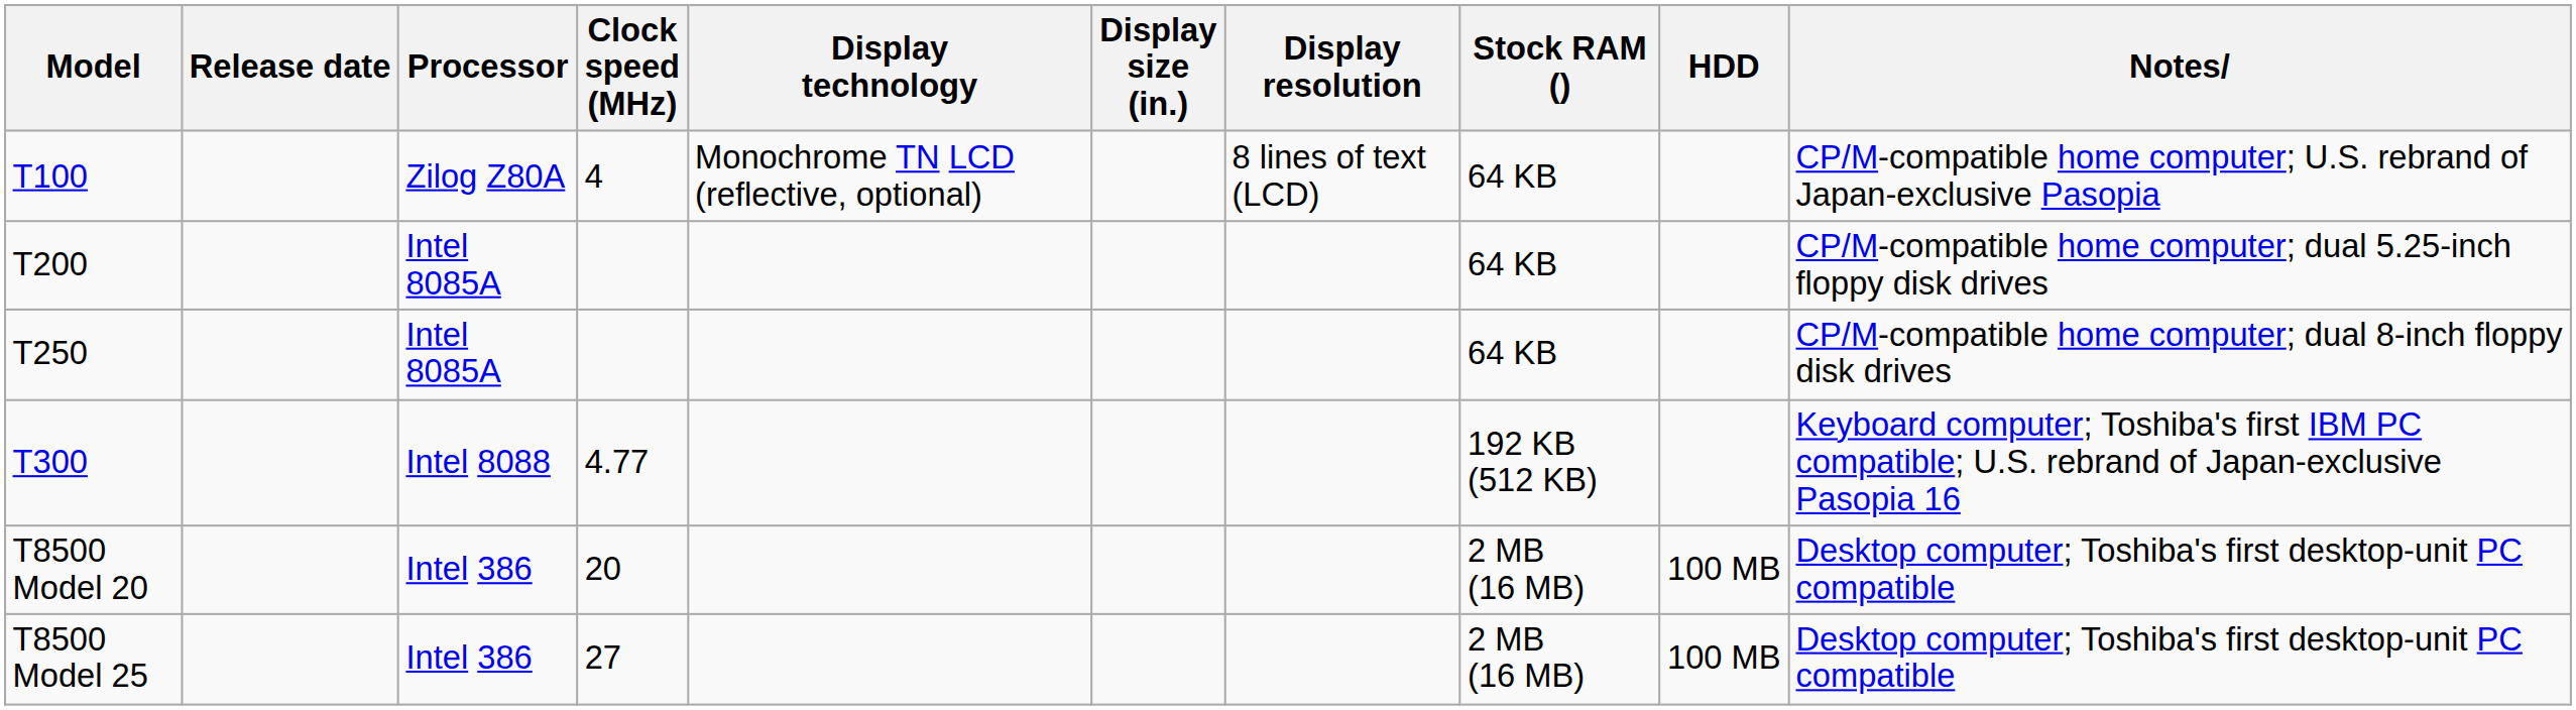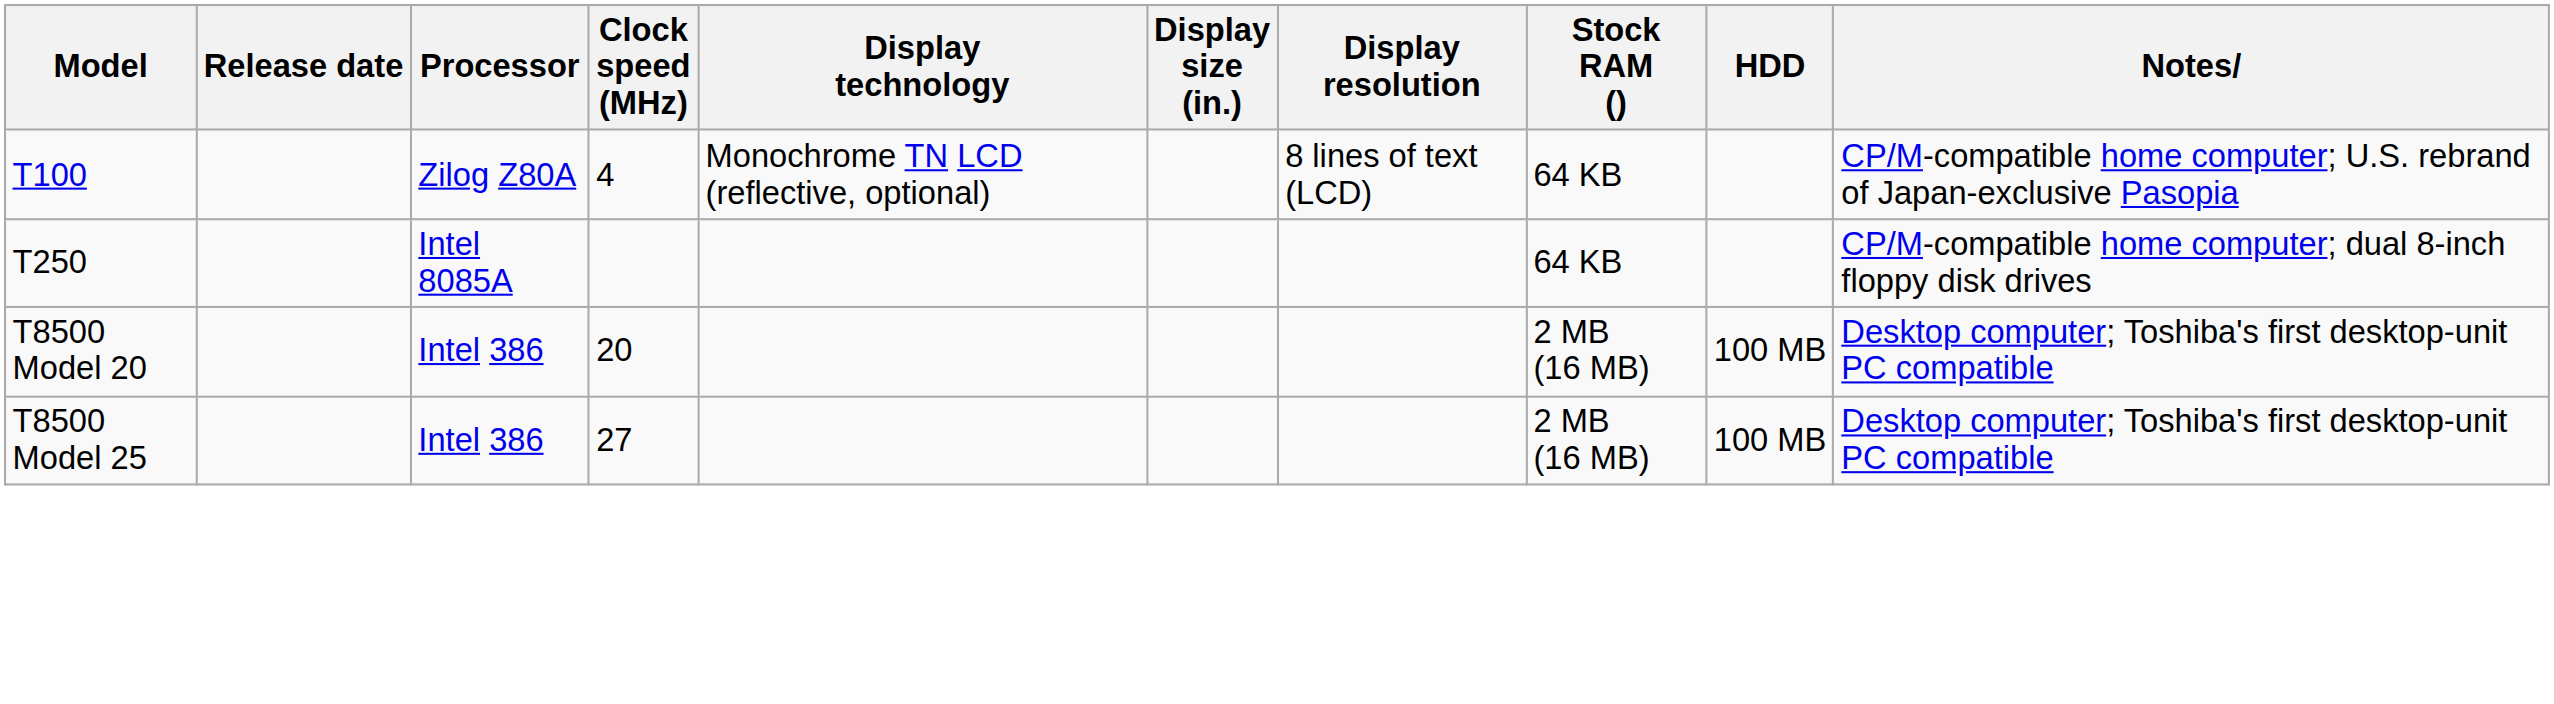 <table class="wikitable sortable">
 <tr>
 <th>Model</th>
 <th>Release date</th>
 <th>Processor</th>
 <th>Clock<br>speed<br>(MHz)</th>
 <th>Display<br>technology</th>
 <th>Display <br>size<br>(in.)</th>
 <th>Display<br>resolution</th>
 <th>Stock RAM<br>()</th>
 <th>HDD</th>
 <th>Notes/</th>
 </tr>
 <tr>
 <td><a href='#'>T100</a></td>
 <td></td>
 <td><a href='#'>Zilog</a> <a href='#'>Z80A</a></td>
 <td>4</td>
 <td>Monochrome <a href='#'>TN</a> <a href='#'>LCD</a> (reflective, optional)</td>
 <td></td>
 <td>8 lines of text (LCD)</td>
 <td>64 KB</td>
 <td></td>
 <td><a href='#'>CP/M</a>-compatible <a href='#'>home computer</a>; U.S. rebrand of Japan-exclusive <a href='#'>Pasopia</a></td>
 </tr>
 <tr>
-<td>T200</td>
-<td></td>
-<td><a href='#'>Intel</a> <a href='#'>8085A</a></td>
-<td></td>
-<td></td>
-<td></td>
-<td></td>
-<td>64 KB</td>
-<td></td>
-<td><a href='#'>CP/M</a>-compatible <a href='#'>home computer</a>; dual 5.25-inch floppy disk drives</td>
-</tr>
-<tr>
 <td>T250</td>
 <td></td>
 <td><a href='#'>Intel</a> <a href='#'>8085A</a></td>
 <td></td>
 <td></td>
 <td></td>
 <td></td>
 <td>64 KB</td>
 <td></td>
 <td><a href='#'>CP/M</a>-compatible <a href='#'>home computer</a>; dual 8-inch floppy disk drives</td>
-</tr>
-<tr>
-<td><a href='#'>T300</a></td>
-<td></td>
-<td><a href='#'>Intel</a> <a href='#'>8088</a></td>
-<td>4.77</td>
-<td></td>
-<td></td>
-<td></td>
-<td>192 KB (512 KB)</td>
-<td></td>
-<td><a href='#'>Keyboard computer</a>; Toshiba's first <a href='#'>IBM PC compatible</a>; U.S. rebrand of Japan-exclusive <a href='#'>Pasopia 16</a></td>
 </tr>
 <tr>
 <td>T8500 Model 20</td>
 <td></td>
 <td><a href='#'>Intel</a> <a href='#'>386</a></td>
 <td>20</td>
 <td></td>
 <td></td>
 <td></td>
 <td>2 MB (16 MB)</td>
 <td>100 MB</td>
 <td><a href='#'>Desktop computer</a>; Toshiba's first desktop-unit <a href='#'>PC compatible</a></td>
 </tr>
 <tr>
 <td>T8500 Model 25</td>
 <td></td>
 <td><a href='#'>Intel</a> <a href='#'>386</a></td>
 <td>27</td>
 <td></td>
 <td></td>
 <td></td>
 <td>2 MB (16 MB)</td>
 <td>100 MB</td>
 <td><a href='#'>Desktop computer</a>; Toshiba's first desktop-unit <a href='#'>PC compatible</a></td>
 </tr>
 </table>
